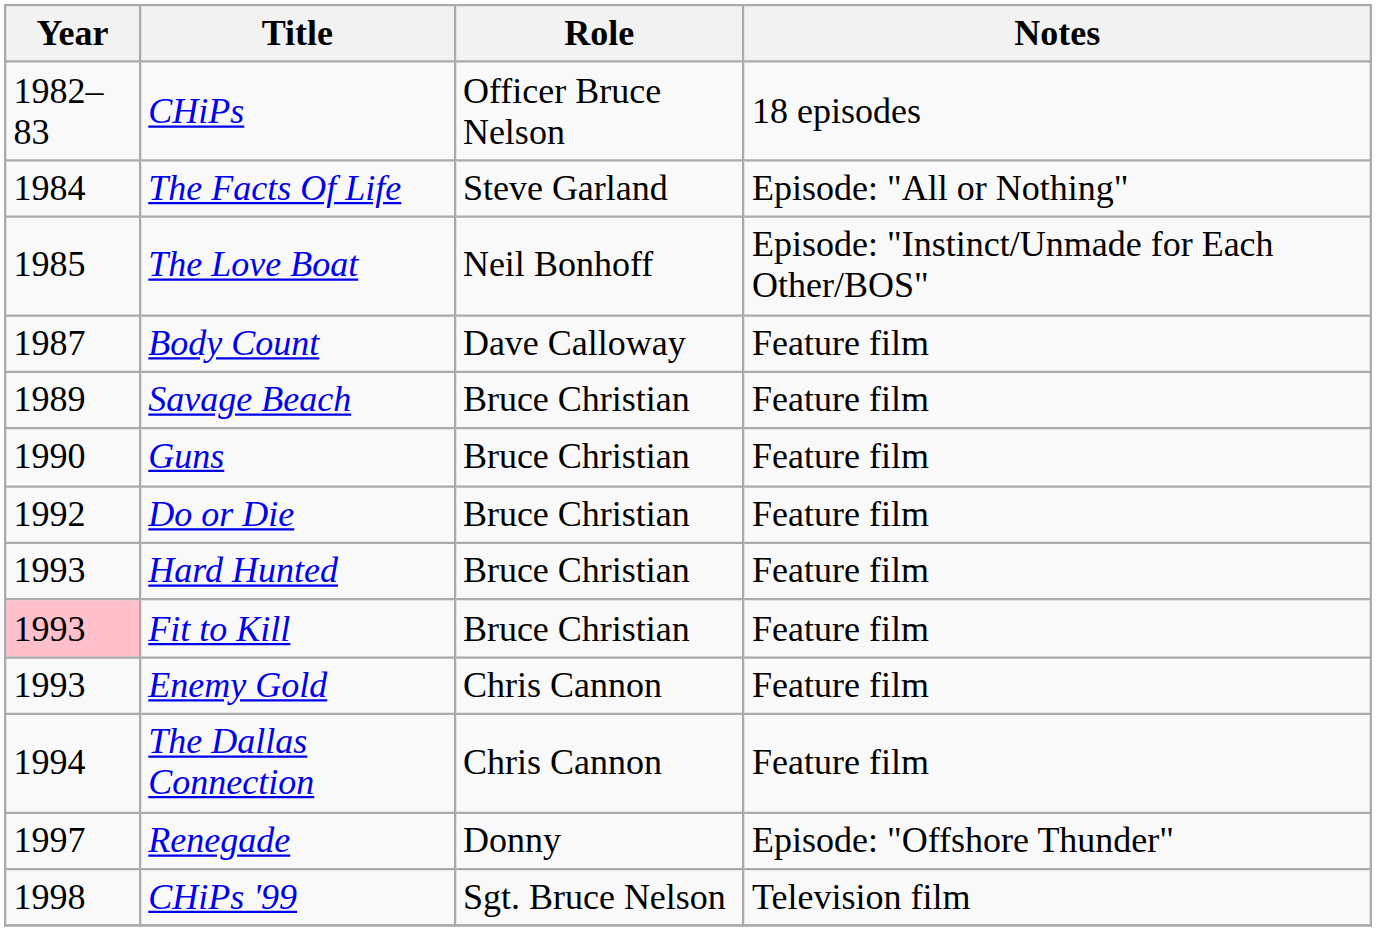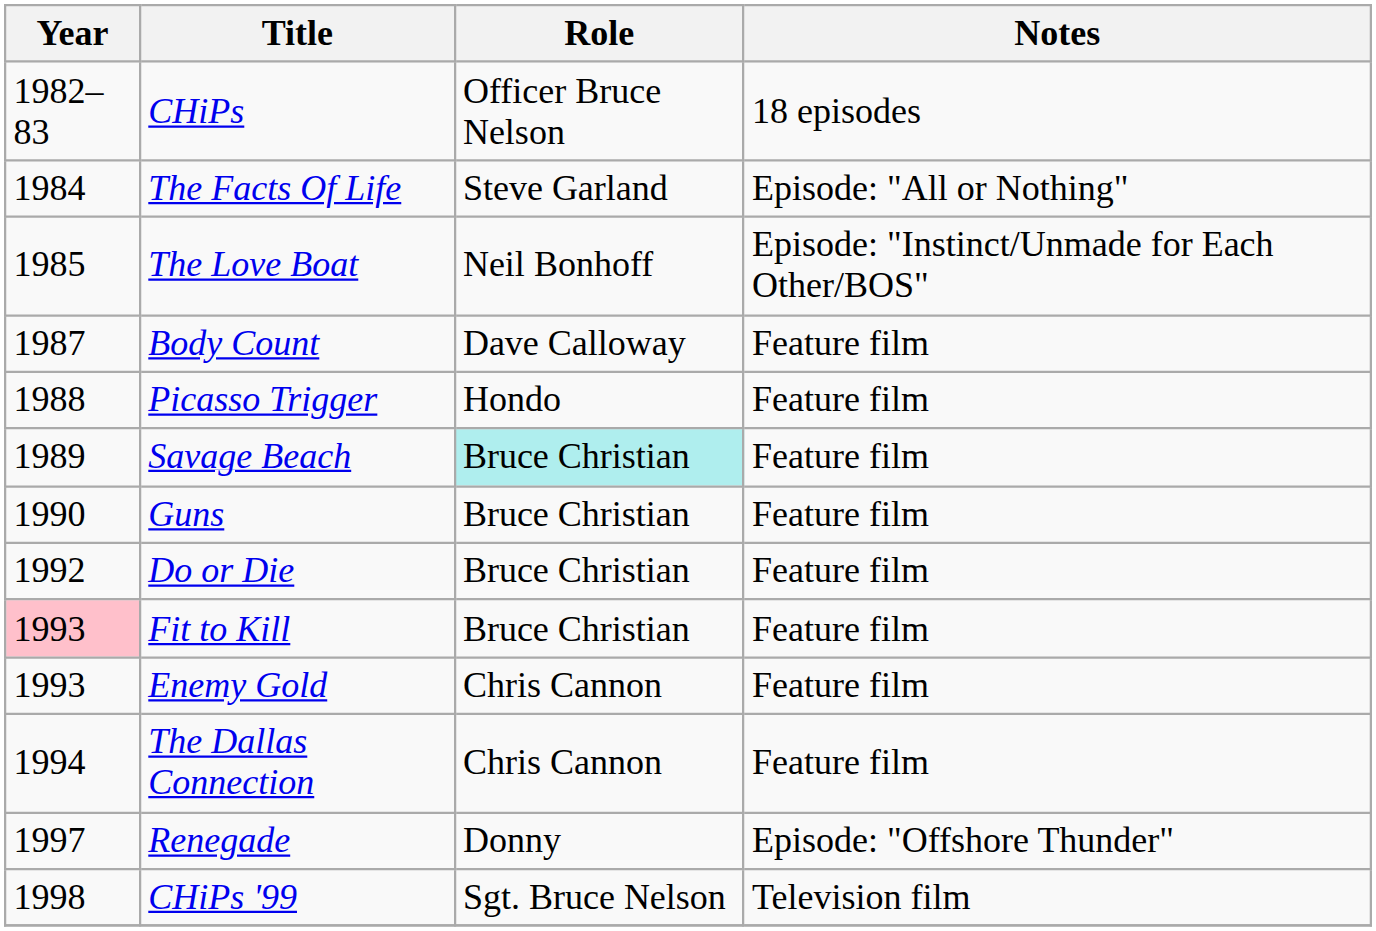 <table class="wikitable">
 <tr>
 <th>Year</th>
 <th>Title</th>
 <th>Role</th>
 <th>Notes</th>
 </tr>
 <tr>
 <td>1982–83</td>
 <td><em><a href='#'>CHiPs</a></em></td>
 <td>Officer Bruce Nelson</td>
 <td>18 episodes</td>
 </tr>
 <tr>
 <td>1984</td>
 <td><em><a href='#'>The Facts Of Life</a></em></td>
 <td>Steve Garland</td>
 <td>Episode: "All or Nothing"</td>
 </tr>
 <tr>
 <td>1985</td>
 <td><em><a href='#'>The Love Boat</a></em></td>
 <td>Neil Bonhoff</td>
 <td>Episode: "Instinct/Unmade for Each Other/BOS"</td>
 </tr>
 <tr>
 <td>1987</td>
 <td><em><a href='#'>Body Count</a></em></td>
 <td>Dave Calloway</td>
 <td>Feature film</td>
 </tr>
 <tr>
+<td>1988</td>
+<td><em><a href='#'>Picasso Trigger</a></em></td>
+<td>Hondo</td>
+<td>Feature film</td>
+</tr>
+<tr>
 <td>1989</td>
 <td><em><a href='#'>Savage Beach</a></em></td>
-<td>Bruce Christian</td>
+<td style="background: paleturquoise;">Bruce Christian</td>
 <td>Feature film</td>
 </tr>
 <tr>
 <td>1990</td>
 <td><em><a href='#'>Guns</a></em></td>
 <td>Bruce Christian</td>
 <td>Feature film</td>
 </tr>
 <tr>
 <td>1992</td>
 <td><em><a href='#'>Do or Die</a></em></td>
-<td>Bruce Christian</td>
-<td>Feature film</td>
-</tr>
-<tr>
-<td>1993</td>
-<td><em><a href='#'>Hard Hunted</a></em></td>
 <td>Bruce Christian</td>
 <td>Feature film</td>
 </tr>
 <tr>
 <td style="background: pink;">1993</td>
 <td><em><a href='#'>Fit to Kill</a></em></td>
 <td>Bruce Christian</td>
 <td>Feature film</td>
 </tr>
 <tr>
 <td>1993</td>
 <td><em><a href='#'>Enemy Gold</a></em></td>
 <td>Chris Cannon</td>
 <td>Feature film</td>
 </tr>
 <tr>
 <td>1994</td>
 <td><em><a href='#'>The Dallas Connection</a></em></td>
 <td>Chris Cannon</td>
 <td>Feature film</td>
 </tr>
 <tr>
 <td>1997</td>
 <td><em><a href='#'>Renegade</a></em></td>
 <td>Donny</td>
 <td>Episode: "Offshore Thunder"</td>
 </tr>
 <tr>
 <td>1998</td>
 <td><em><a href='#'>CHiPs '99</a></em></td>
 <td>Sgt. Bruce Nelson</td>
 <td>Television film</td>
 </tr>
 <tr>
 </tr>
 </table>
